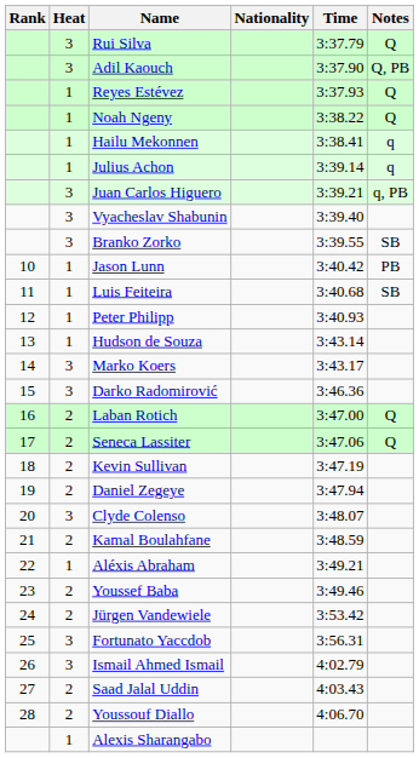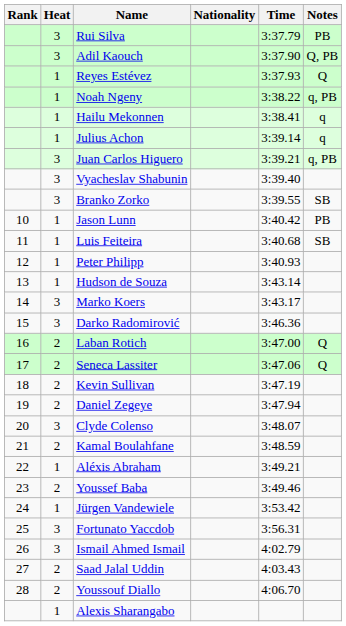 <table class="wikitable sortable" style="text-align:center">
 <tr>
 <th>Rank</th>
 <th>Heat</th>
 <th>Name</th>
 <th>Nationality</th>
 <th>Time</th>
 <th>Notes</th>
 </tr>
 <tr bgcolor=ccffcc>
 <td></td>
 <td>3</td>
 <td align="left"><a href='#'>Rui Silva</a></td>
 <td align=left></td>
 <td>3:37.79</td>
-<td>Q</td>
+<td>PB</td>
 </tr>
 <tr bgcolor=ccffcc>
 <td></td>
 <td>3</td>
 <td align="left"><a href='#'>Adil Kaouch</a></td>
 <td align=left></td>
 <td>3:37.90</td>
 <td>Q, PB</td>
 </tr>
 <tr bgcolor=ccffcc>
 <td></td>
 <td>1</td>
 <td align="left"><a href='#'>Reyes Estévez</a></td>
 <td align=left></td>
 <td>3:37.93</td>
 <td>Q</td>
 </tr>
 <tr bgcolor=ccffcc>
 <td></td>
 <td>1</td>
 <td align="left"><a href='#'>Noah Ngeny</a></td>
 <td align=left></td>
 <td>3:38.22</td>
-<td>Q</td>
+<td>q, PB</td>
 </tr>
 <tr bgcolor=ddffdd>
 <td></td>
 <td>1</td>
 <td align="left"><a href='#'>Hailu Mekonnen</a></td>
 <td align=left></td>
 <td>3:38.41</td>
 <td>q</td>
 </tr>
 <tr bgcolor=ddffdd>
 <td></td>
 <td>1</td>
 <td align="left"><a href='#'>Julius Achon</a></td>
 <td align=left></td>
 <td>3:39.14</td>
 <td>q</td>
 </tr>
 <tr bgcolor=ddffdd>
 <td></td>
 <td>3</td>
 <td align="left"><a href='#'>Juan Carlos Higuero</a></td>
 <td align=left></td>
 <td>3:39.21</td>
 <td>q, PB</td>
 </tr>
 <tr>
 <td></td>
 <td>3</td>
 <td align="left"><a href='#'>Vyacheslav Shabunin</a></td>
 <td align=left></td>
 <td>3:39.40</td>
 <td></td>
 </tr>
 <tr>
 <td></td>
 <td>3</td>
 <td align="left"><a href='#'>Branko Zorko</a></td>
 <td align=left></td>
 <td>3:39.55</td>
 <td>SB</td>
 </tr>
 <tr>
 <td>10</td>
 <td>1</td>
 <td align="left"><a href='#'>Jason Lunn</a></td>
 <td align=left></td>
 <td>3:40.42</td>
 <td>PB</td>
 </tr>
 <tr>
 <td>11</td>
 <td>1</td>
 <td align="left"><a href='#'>Luis Feiteira</a></td>
 <td align=left></td>
 <td>3:40.68</td>
 <td>SB</td>
 </tr>
 <tr>
 <td>12</td>
 <td>1</td>
 <td align="left"><a href='#'>Peter Philipp</a></td>
 <td align=left></td>
 <td>3:40.93</td>
 <td></td>
 </tr>
 <tr>
 <td>13</td>
 <td>1</td>
 <td align="left"><a href='#'>Hudson de Souza</a></td>
 <td align=left></td>
 <td>3:43.14</td>
 <td></td>
 </tr>
 <tr>
 <td>14</td>
 <td>3</td>
 <td align="left"><a href='#'>Marko Koers</a></td>
 <td align=left></td>
 <td>3:43.17</td>
 <td></td>
 </tr>
 <tr>
 <td>15</td>
 <td>3</td>
 <td align="left"><a href='#'>Darko Radomirović</a></td>
 <td align=left></td>
 <td>3:46.36</td>
 <td></td>
 </tr>
 <tr bgcolor=ccffcc>
 <td>16</td>
 <td>2</td>
 <td align="left"><a href='#'>Laban Rotich</a></td>
 <td align=left></td>
 <td>3:47.00</td>
 <td>Q</td>
 </tr>
 <tr bgcolor=ccffcc>
 <td>17</td>
 <td>2</td>
 <td align="left"><a href='#'>Seneca Lassiter</a></td>
 <td align=left></td>
 <td>3:47.06</td>
 <td>Q</td>
 </tr>
 <tr>
 <td>18</td>
 <td>2</td>
 <td align="left"><a href='#'>Kevin Sullivan</a></td>
 <td align=left></td>
 <td>3:47.19</td>
 <td></td>
 </tr>
 <tr>
 <td>19</td>
 <td>2</td>
 <td align="left"><a href='#'>Daniel Zegeye</a></td>
 <td align=left></td>
 <td>3:47.94</td>
 <td></td>
 </tr>
 <tr>
 <td>20</td>
 <td>3</td>
 <td align="left"><a href='#'>Clyde Colenso</a></td>
 <td align=left></td>
 <td>3:48.07</td>
 <td></td>
 </tr>
 <tr>
 <td>21</td>
 <td>2</td>
 <td align="left"><a href='#'>Kamal Boulahfane</a></td>
 <td align=left></td>
 <td>3:48.59</td>
 <td></td>
 </tr>
 <tr>
 <td>22</td>
 <td>1</td>
 <td align="left"><a href='#'>Aléxis Abraham</a></td>
 <td align=left></td>
 <td>3:49.21</td>
 <td></td>
 </tr>
 <tr>
 <td>23</td>
 <td>2</td>
 <td align="left"><a href='#'>Youssef Baba</a></td>
 <td align=left></td>
 <td>3:49.46</td>
 <td></td>
 </tr>
 <tr>
 <td>24</td>
-<td>2</td>
+<td>1</td>
 <td align="left"><a href='#'>Jürgen Vandewiele</a></td>
 <td align=left></td>
 <td>3:53.42</td>
 <td></td>
 </tr>
 <tr>
 <td>25</td>
 <td>3</td>
 <td align="left"><a href='#'>Fortunato Yaccdob</a></td>
 <td align=left></td>
 <td>3:56.31</td>
 <td></td>
 </tr>
 <tr>
 <td>26</td>
 <td>3</td>
 <td align="left"><a href='#'>Ismail Ahmed Ismail</a></td>
 <td align=left></td>
 <td>4:02.79</td>
 <td></td>
 </tr>
 <tr>
 <td>27</td>
 <td>2</td>
 <td align="left"><a href='#'>Saad Jalal Uddin</a></td>
 <td align=left></td>
 <td>4:03.43</td>
 <td></td>
 </tr>
 <tr>
 <td>28</td>
 <td>2</td>
 <td align="left"><a href='#'>Youssouf Diallo</a></td>
 <td align=left></td>
 <td>4:06.70</td>
 <td></td>
 </tr>
 <tr>
 <td></td>
 <td>1</td>
 <td align="left"><a href='#'>Alexis Sharangabo</a></td>
 <td align=left></td>
 <td></td>
 <td></td>
 </tr>
 </table>
